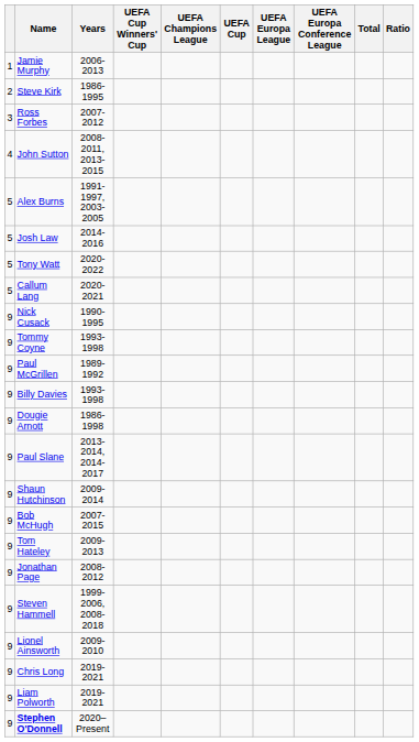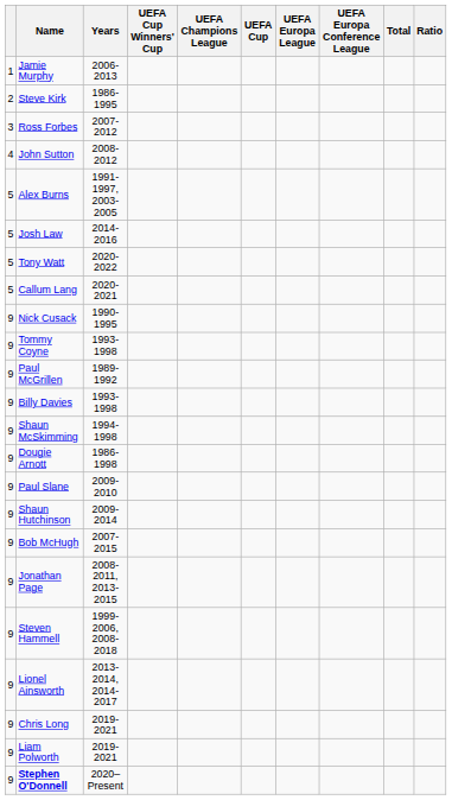 <table class="wikitable sortable"  style="text-align:center; font-size:90%; ">
 <tr>
 <th width=20px></th>
 <th width=300px>Name</th>
 <th width=250px>Years</th>
 <th width=200px>UEFA Cup Winners' Cup</th>
 <th width=200px>UEFA Champions League</th>
 <th width=200px>UEFA Cup</th>
 <th width=200px>UEFA Europa League</th>
 <th width=250px>UEFA Europa Conference League</th>
 <th width=100px>Total</th>
 <th width=100px>Ratio</th>
 </tr>
 <tr>
 <td>1</td>
 <td align="left"> <a href='#'>Jamie Murphy</a></td>
 <td>2006-2013</td>
 <td></td>
 <td></td>
 <td></td>
 <td></td>
 <td></td>
 <td></td>
 <td></td>
 </tr>
 <tr>
 <td>2</td>
 <td align="left"> <a href='#'>Steve Kirk</a></td>
 <td>1986-1995</td>
 <td></td>
 <td></td>
 <td></td>
 <td></td>
 <td></td>
 <td></td>
 <td></td>
 </tr>
 <tr>
 <td>3</td>
 <td align="left"> <a href='#'>Ross Forbes</a></td>
 <td>2007-2012</td>
 <td></td>
 <td></td>
 <td></td>
 <td></td>
 <td></td>
 <td></td>
 <td></td>
 </tr>
 <tr>
 <td>4</td>
 <td align="left"> <a href='#'>John Sutton</a></td>
-<td>2008-2011, 2013-2015</td>
+<td>2008-2012</td>
 <td></td>
 <td></td>
 <td></td>
 <td></td>
 <td></td>
 <td></td>
 <td></td>
 </tr>
 <tr>
 <td>5</td>
 <td align="left"> <a href='#'>Alex Burns</a></td>
 <td>1991-1997, 2003-2005</td>
 <td></td>
 <td></td>
 <td></td>
 <td></td>
 <td></td>
 <td></td>
 <td></td>
 </tr>
 <tr>
 <td>5</td>
 <td align="left"> <a href='#'>Josh Law</a></td>
 <td>2014-2016</td>
 <td></td>
 <td></td>
 <td></td>
 <td></td>
 <td></td>
 <td></td>
 <td></td>
 </tr>
 <tr>
 <td>5</td>
 <td align="left"> <a href='#'>Tony Watt</a></td>
 <td>2020-2022</td>
 <td></td>
 <td></td>
 <td></td>
 <td></td>
 <td></td>
 <td></td>
 <td></td>
 </tr>
 <tr>
 <td>5</td>
 <td align="left"> <a href='#'>Callum Lang</a></td>
 <td>2020-2021</td>
 <td></td>
 <td></td>
 <td></td>
 <td></td>
 <td></td>
 <td></td>
 <td></td>
 </tr>
 <tr>
 <td>9</td>
 <td align="left"> <a href='#'>Nick Cusack</a></td>
 <td>1990-1995</td>
 <td></td>
 <td></td>
 <td></td>
 <td></td>
 <td></td>
 <td></td>
 <td></td>
 </tr>
 <tr>
 <td>9</td>
 <td align="left"> <a href='#'>Tommy Coyne</a></td>
 <td>1993-1998</td>
 <td></td>
 <td></td>
 <td></td>
 <td></td>
 <td></td>
 <td></td>
 <td></td>
 </tr>
 <tr>
 <td>9</td>
 <td align="left"> <a href='#'>Paul McGrillen</a></td>
 <td>1989-1992</td>
 <td></td>
 <td></td>
 <td></td>
 <td></td>
 <td></td>
 <td></td>
 <td></td>
 </tr>
 <tr>
 <td>9</td>
 <td align="left"> <a href='#'>Billy Davies</a></td>
 <td>1993-1998</td>
 <td></td>
 <td></td>
 <td></td>
 <td></td>
 <td></td>
 <td></td>
 <td></td>
 </tr>
 <tr>
 <td>9</td>
+<td align="left"> <a href='#'>Shaun McSkimming</a></td>
+<td>1994-1998</td>
+<td></td>
+<td></td>
+<td></td>
+<td></td>
+<td></td>
+<td></td>
+<td></td>
+</tr>
+<tr>
+<td>9</td>
 <td align="left"> <a href='#'>Dougie Arnott</a></td>
 <td>1986-1998</td>
 <td></td>
 <td></td>
 <td></td>
 <td></td>
 <td></td>
 <td></td>
 <td></td>
 </tr>
 <tr>
 <td>9</td>
 <td align="left"> <a href='#'>Paul Slane</a></td>
-<td>2013-2014, 2014-2017</td>
+<td>2009-2010</td>
 <td></td>
 <td></td>
 <td></td>
 <td></td>
 <td></td>
 <td></td>
 <td></td>
 </tr>
 <tr>
 <td>9</td>
 <td align="left"> <a href='#'>Shaun Hutchinson</a></td>
 <td>2009-2014</td>
 <td></td>
 <td></td>
 <td></td>
 <td></td>
 <td></td>
 <td></td>
 <td></td>
 </tr>
 <tr>
 <td>9</td>
 <td align="left"> <a href='#'>Bob McHugh</a></td>
 <td>2007-2015</td>
 <td></td>
 <td></td>
 <td></td>
 <td></td>
 <td></td>
 <td></td>
 <td></td>
 </tr>
 <tr>
 <td>9</td>
-<td align="left"> <a href='#'>Tom Hateley</a></td>
-<td>2009-2013</td>
-<td></td>
-<td></td>
-<td></td>
-<td></td>
-<td></td>
-<td></td>
-<td></td>
-</tr>
-<tr>
-<td>9</td>
 <td align="left"> <a href='#'>Jonathan Page</a></td>
-<td>2008-2012</td>
+<td>2008-2011, 2013-2015</td>
 <td></td>
 <td></td>
 <td></td>
 <td></td>
 <td></td>
 <td></td>
 <td></td>
 </tr>
 <tr>
 <td>9</td>
 <td align="left"> <a href='#'>Steven Hammell</a></td>
 <td>1999-2006, 2008-2018</td>
 <td></td>
 <td></td>
 <td></td>
 <td></td>
 <td></td>
 <td></td>
 <td></td>
 </tr>
 <tr>
 <td>9</td>
 <td align="left"> <a href='#'>Lionel Ainsworth</a></td>
-<td>2009-2010</td>
+<td>2013-2014, 2014-2017</td>
 <td></td>
 <td></td>
 <td></td>
 <td></td>
 <td></td>
 <td></td>
 <td></td>
 </tr>
 <tr>
 <td>9</td>
 <td align="left"> <a href='#'>Chris Long</a></td>
 <td>2019-2021</td>
 <td></td>
 <td></td>
 <td></td>
 <td></td>
 <td></td>
 <td></td>
 <td></td>
 </tr>
 <tr>
 <td>9</td>
 <td align="left"> <a href='#'>Liam Polworth</a></td>
 <td>2019-2021</td>
 <td></td>
 <td></td>
 <td></td>
 <td></td>
 <td></td>
 <td></td>
 <td></td>
 </tr>
 <tr>
 <td>9</td>
 <td align="left"> <strong><a href='#'>Stephen O'Donnell</a></strong></td>
 <td>2020–Present</td>
 <td></td>
 <td></td>
 <td></td>
 <td></td>
 <td></td>
 <td></td>
 <td></td>
 </tr>
 </table>
